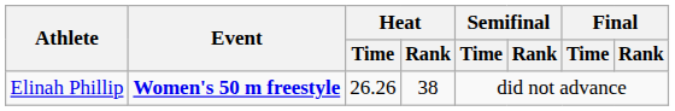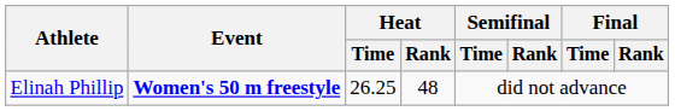 <table class=wikitable style="font-size:90%">
 <tr>
 <th rowspan="2">Athlete</th>
 <th rowspan="2">Event</th>
 <th colspan="2">Heat</th>
 <th colspan="2">Semifinal</th>
 <th colspan="2">Final</th>
 </tr>
 <tr style="font-size:95%">
 <th>Time</th>
 <th>Rank</th>
 <th>Time</th>
 <th>Rank</th>
 <th>Time</th>
 <th>Rank</th>
 </tr>
 <tr align=center>
 <td align=left><a href='#'>Elinah Phillip</a></td>
 <td align=left><strong><a href='#'>Women's 50 m freestyle</a></strong></td>
-<td>26.26</td>
-<td>38</td>
+<td>26.25</td>
+<td>48</td>
 <td colspan=4>did not advance</td>
 </tr>
 </table>
